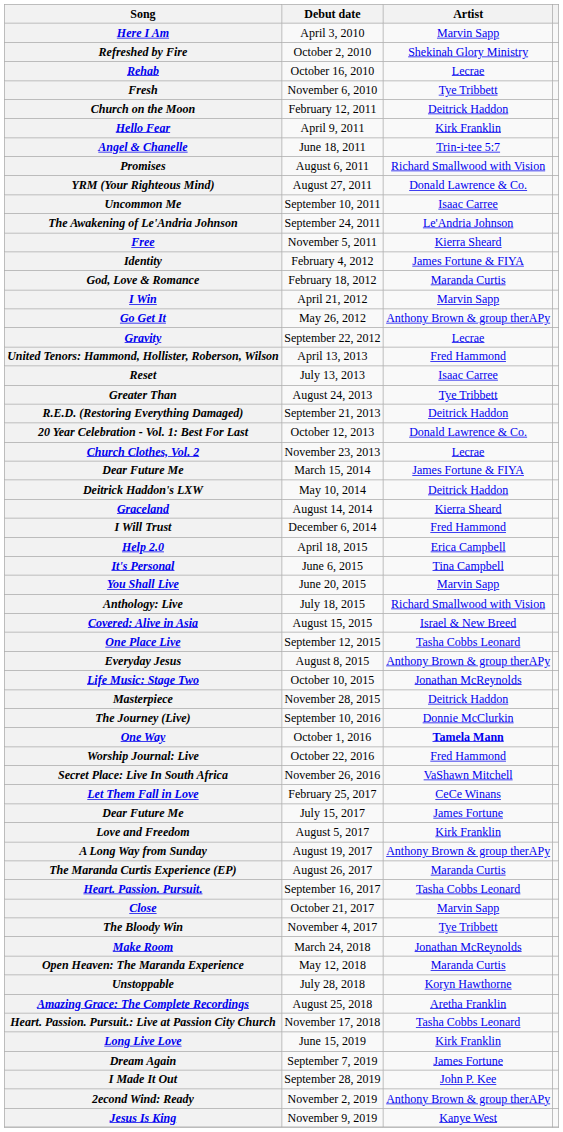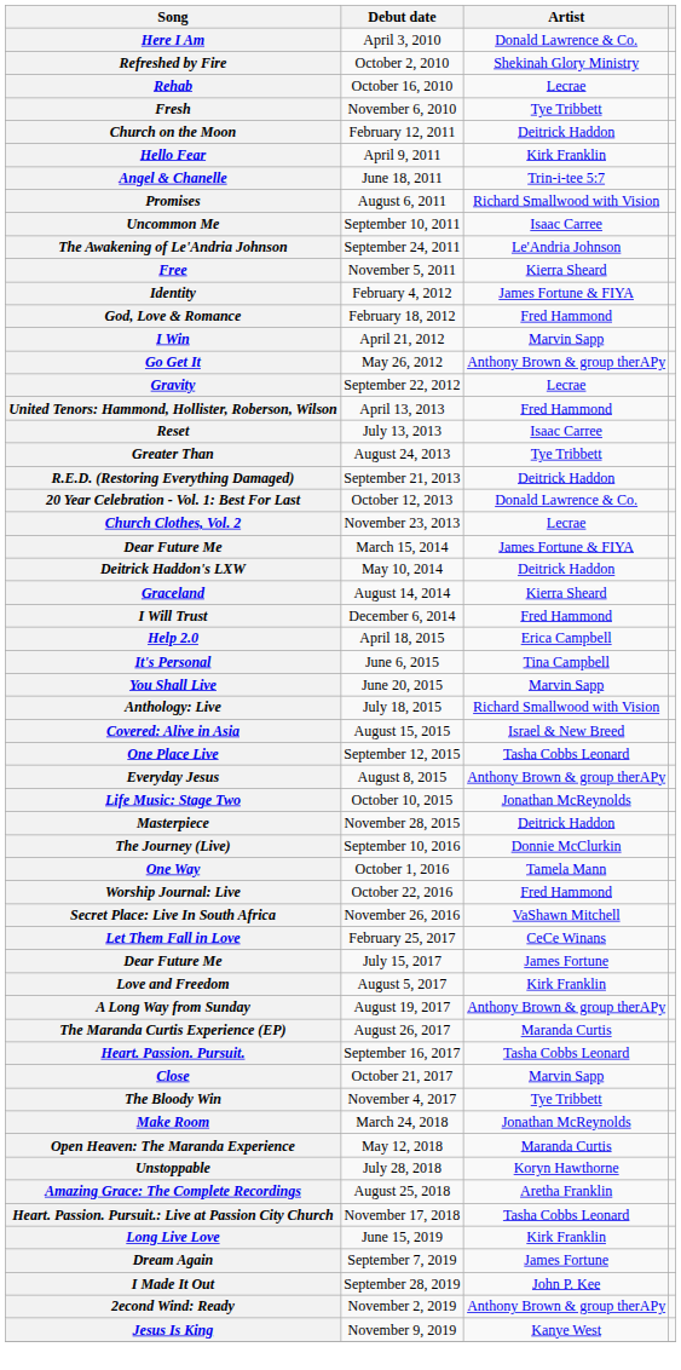 <table class="wikitable sortable plainrowheaders" style="text-align:center;" border="1";">
 <tr>
 <th scope=col>Song</th>
 <th scope=col>Debut date</th>
 <th scope=col>Artist</th>
 <th scope=col class="unsortable"></th>
 </tr>
 <tr>
 <th scope="row"><em><a href='#'>Here I Am</a></em></th>
 <td>April 3, 2010</td>
-<td><a href='#'>Marvin Sapp</a></td>
+<td><a href='#'>Donald Lawrence & Co.</a></td>
 <td></td>
 </tr>
 <tr>
 <th scope="row"><em>Refreshed by Fire</em></th>
 <td>October 2, 2010</td>
 <td><a href='#'>Shekinah Glory Ministry</a></td>
 <td></td>
 </tr>
 <tr>
 <th scope="row"><em><a href='#'>Rehab</a></em></th>
 <td>October 16, 2010</td>
 <td><a href='#'>Lecrae</a></td>
 <td></td>
 </tr>
 <tr>
 <th scope="row"><em>Fresh</em></th>
 <td>November 6, 2010</td>
 <td><a href='#'>Tye Tribbett</a></td>
 <td></td>
 </tr>
 <tr>
 <th scope="row"><em>Church on the Moon</em></th>
 <td>February 12, 2011</td>
 <td><a href='#'>Deitrick Haddon</a></td>
 <td></td>
 </tr>
 <tr>
 <th scope="row"><em><a href='#'>Hello Fear</a></em></th>
 <td>April 9, 2011</td>
 <td><a href='#'>Kirk Franklin</a></td>
 <td></td>
 </tr>
 <tr>
 <th scope="row"><em><a href='#'>Angel & Chanelle</a></em></th>
 <td>June 18, 2011</td>
 <td><a href='#'>Trin-i-tee 5:7</a></td>
 <td></td>
 </tr>
 <tr>
 <th scope="row"><em>Promises</em></th>
 <td>August 6, 2011</td>
 <td><a href='#'>Richard Smallwood with Vision</a></td>
 <td></td>
 </tr>
 <tr>
-<th scope="row"><em>YRM (Your Righteous Mind)</em></th>
-<td>August 27, 2011</td>
-<td><a href='#'>Donald Lawrence & Co.</a></td>
-<td></td>
-</tr>
-<tr>
 <th scope="row"><em>Uncommon Me</em></th>
 <td>September 10, 2011</td>
 <td><a href='#'>Isaac Carree</a></td>
 <td></td>
 </tr>
 <tr>
 <th scope="row"><em>The Awakening of Le'Andria Johnson</em></th>
 <td>September 24, 2011</td>
 <td><a href='#'>Le'Andria Johnson</a></td>
 <td></td>
 </tr>
 <tr>
 <th scope="row"><em><a href='#'>Free</a></em></th>
 <td>November 5, 2011</td>
 <td><a href='#'>Kierra Sheard</a></td>
 <td></td>
 </tr>
 <tr>
 <th scope="row"><em>Identity</em></th>
 <td>February 4, 2012</td>
 <td><a href='#'>James Fortune & FIYA</a></td>
 <td></td>
 </tr>
 <tr>
 <th scope="row"><em>God, Love & Romance</em></th>
 <td>February 18, 2012</td>
-<td><a href='#'>Maranda Curtis</a></td>
+<td><a href='#'>Fred Hammond</a></td>
 <td></td>
 </tr>
 <tr>
 <th scope="row"><em><a href='#'>I Win</a></em></th>
 <td>April 21, 2012</td>
 <td><a href='#'>Marvin Sapp</a></td>
 <td></td>
 </tr>
 <tr>
 <th scope="row"><em><a href='#'>Go Get It</a></em></th>
 <td>May 26, 2012</td>
 <td><a href='#'>Anthony Brown & group therAPy</a></td>
 <td></td>
 </tr>
 <tr>
 <th scope="row"><em><a href='#'>Gravity</a></em></th>
 <td>September 22, 2012</td>
 <td><a href='#'>Lecrae</a></td>
 <td></td>
 </tr>
 <tr>
 <th scope="row"><em>United Tenors: Hammond, Hollister, Roberson, Wilson</em></th>
 <td>April 13, 2013</td>
 <td><a href='#'>Fred Hammond</a></td>
 <td></td>
 </tr>
 <tr>
 <th scope="row"><em>Reset</em></th>
 <td>July 13, 2013</td>
 <td><a href='#'>Isaac Carree</a></td>
 <td></td>
 </tr>
 <tr>
 <th scope="row"><em>Greater Than</em></th>
 <td>August 24, 2013</td>
 <td><a href='#'>Tye Tribbett</a></td>
 <td></td>
 </tr>
 <tr>
 <th scope="row"><em>R.E.D. (Restoring Everything Damaged)</em></th>
 <td>September 21, 2013</td>
 <td><a href='#'>Deitrick Haddon</a></td>
 <td></td>
 </tr>
 <tr>
 <th scope="row"><em>20 Year Celebration - Vol. 1: Best For Last</em></th>
 <td>October 12, 2013</td>
 <td><a href='#'>Donald Lawrence & Co.</a></td>
 <td></td>
 </tr>
 <tr>
 <th scope="row"><em><a href='#'>Church Clothes, Vol. 2</a></em></th>
 <td>November 23, 2013</td>
 <td><a href='#'>Lecrae</a></td>
 <td></td>
 </tr>
 <tr>
 <th scope="row"><em>Dear Future Me</em></th>
 <td>March 15, 2014</td>
 <td><a href='#'>James Fortune & FIYA</a></td>
 <td></td>
 </tr>
 <tr>
 <th scope="row"><em>Deitrick Haddon's LXW</em></th>
 <td>May 10, 2014</td>
 <td><a href='#'>Deitrick Haddon</a></td>
 <td></td>
 </tr>
 <tr>
 <th scope="row"><em><a href='#'>Graceland</a></em></th>
 <td>August 14, 2014</td>
 <td><a href='#'>Kierra Sheard</a></td>
 <td></td>
 </tr>
 <tr>
 <th scope="row"><em>I Will Trust</em></th>
 <td>December 6, 2014</td>
 <td><a href='#'>Fred Hammond</a></td>
 <td></td>
 </tr>
 <tr>
 <th scope="row"><em><a href='#'>Help 2.0</a></em></th>
 <td>April 18, 2015</td>
 <td><a href='#'>Erica Campbell</a></td>
 <td></td>
 </tr>
 <tr>
 <th scope="row"><em><a href='#'>It's Personal</a></em></th>
 <td>June 6, 2015</td>
 <td><a href='#'>Tina Campbell</a></td>
 <td></td>
 </tr>
 <tr>
 <th scope="row"><em><a href='#'>You Shall Live</a></em></th>
 <td>June 20, 2015</td>
 <td><a href='#'>Marvin Sapp</a></td>
 <td></td>
 </tr>
 <tr>
 <th scope="row"><em>Anthology: Live</em></th>
 <td>July 18, 2015</td>
 <td><a href='#'>Richard Smallwood with Vision</a></td>
 <td></td>
 </tr>
 <tr>
 <th scope="row"><em><a href='#'>Covered: Alive in Asia</a></em></th>
 <td>August 15, 2015</td>
 <td><a href='#'>Israel & New Breed</a></td>
 <td></td>
 </tr>
 <tr>
 <th scope="row"><em><a href='#'>One Place Live</a></em></th>
 <td>September 12, 2015</td>
 <td><a href='#'>Tasha Cobbs Leonard</a></td>
 <td></td>
 </tr>
 <tr>
 <th scope="row"><em>Everyday Jesus</em></th>
 <td>August 8, 2015</td>
 <td><a href='#'>Anthony Brown & group therAPy</a></td>
 <td></td>
 </tr>
 <tr>
 <th scope="row"><em><a href='#'>Life Music: Stage Two</a></em></th>
 <td>October 10, 2015</td>
 <td><a href='#'>Jonathan McReynolds</a></td>
 <td></td>
 </tr>
 <tr>
 <th scope="row"><em>Masterpiece</em></th>
 <td>November 28, 2015</td>
 <td><a href='#'>Deitrick Haddon</a></td>
 <td></td>
 </tr>
 <tr>
 <th scope="row"><em>The Journey (Live)</em></th>
 <td>September 10, 2016</td>
 <td><a href='#'>Donnie McClurkin</a></td>
 <td></td>
 </tr>
 <tr>
 <th scope="row"><em><a href='#'>One Way</a></em></th>
 <td>October 1, 2016</td>
-<td><strong><a href='#'>Tamela Mann</a></strong></td>
+<td><a href='#'>Tamela Mann</a></td>
 <td></td>
 </tr>
 <tr>
 <th scope="row"><em>Worship Journal: Live</em></th>
 <td>October 22, 2016</td>
 <td><a href='#'>Fred Hammond</a></td>
 <td></td>
 </tr>
 <tr>
 <th scope="row"><em>Secret Place: Live In South Africa</em></th>
 <td>November 26, 2016</td>
 <td><a href='#'>VaShawn Mitchell</a></td>
 <td></td>
 </tr>
 <tr>
 <th scope="row"><em><a href='#'>Let Them Fall in Love</a></em></th>
 <td>February 25, 2017</td>
 <td><a href='#'>CeCe Winans</a></td>
 <td></td>
 </tr>
 <tr>
 <th scope="row"><em>Dear Future Me</em></th>
 <td>July 15, 2017</td>
 <td><a href='#'>James Fortune</a></td>
 <td></td>
 </tr>
 <tr>
 <th scope="row"><em>Love and Freedom</em></th>
 <td>August 5, 2017</td>
 <td><a href='#'>Kirk Franklin</a></td>
 <td></td>
 </tr>
 <tr>
 <th scope="row"><em>A Long Way from Sunday</em></th>
 <td>August 19, 2017</td>
 <td><a href='#'>Anthony Brown & group therAPy</a></td>
 <td></td>
 </tr>
 <tr>
 <th scope="row"><em>The Maranda Curtis Experience (EP)</em></th>
 <td>August 26, 2017</td>
 <td><a href='#'>Maranda Curtis</a></td>
 <td></td>
 </tr>
 <tr>
 <th scope="row"><em><a href='#'>Heart. Passion. Pursuit.</a></em></th>
 <td>September 16, 2017</td>
 <td><a href='#'>Tasha Cobbs Leonard</a></td>
 <td></td>
 </tr>
 <tr>
 <th scope="row"><em><a href='#'>Close</a></em></th>
 <td>October 21, 2017</td>
 <td><a href='#'>Marvin Sapp</a></td>
 <td></td>
 </tr>
 <tr>
 <th scope="row"><em>The Bloody Win</em></th>
 <td>November 4, 2017</td>
 <td><a href='#'>Tye Tribbett</a></td>
 <td></td>
 </tr>
 <tr>
 <th scope="row"><em><a href='#'>Make Room</a></em></th>
 <td>March 24, 2018</td>
 <td><a href='#'>Jonathan McReynolds</a></td>
 <td></td>
 </tr>
 <tr>
 <th scope="row"><em>Open Heaven: The Maranda Experience</em></th>
 <td>May 12, 2018</td>
 <td><a href='#'>Maranda Curtis</a></td>
 <td></td>
 </tr>
 <tr>
 <th scope="row"><em>Unstoppable</em></th>
 <td>July 28, 2018</td>
 <td><a href='#'>Koryn Hawthorne</a></td>
 <td></td>
 </tr>
 <tr>
 <th scope="row"><em><a href='#'>Amazing Grace: The Complete Recordings</a></em></th>
 <td>August 25, 2018</td>
 <td><a href='#'>Aretha Franklin</a></td>
 <td></td>
 </tr>
 <tr>
 <th scope="row"><em>Heart. Passion. Pursuit.: Live at Passion City Church</em></th>
 <td>November 17, 2018</td>
 <td><a href='#'>Tasha Cobbs Leonard</a></td>
 <td></td>
 </tr>
 <tr>
 <th scope="row"><em><a href='#'>Long Live Love</a></em></th>
 <td>June 15, 2019</td>
 <td><a href='#'>Kirk Franklin</a></td>
 <td></td>
 </tr>
 <tr>
 <th scope="row"><em>Dream Again</em></th>
 <td>September 7, 2019</td>
 <td><a href='#'>James Fortune</a></td>
 <td></td>
 </tr>
 <tr>
 <th scope="row"><em>I Made It Out</em></th>
 <td>September 28, 2019</td>
 <td><a href='#'>John P. Kee</a></td>
 <td></td>
 </tr>
 <tr>
 <th scope="row"><em>2econd Wind: Ready</em></th>
 <td>November 2, 2019</td>
 <td><a href='#'>Anthony Brown & group therAPy</a></td>
 <td></td>
 </tr>
 <tr>
 <th scope="row"><em><a href='#'>Jesus Is King</a></em></th>
 <td>November 9, 2019</td>
 <td><a href='#'>Kanye West</a></td>
 <td></td>
 </tr>
 <tr>
 </tr>
 </table>
